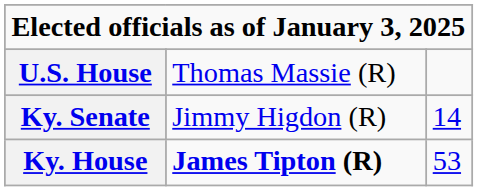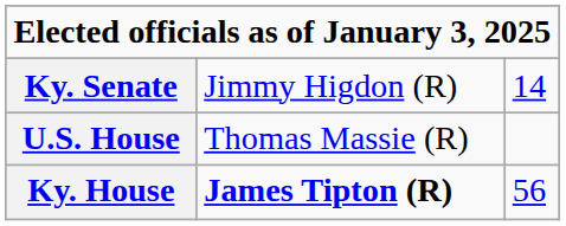 <table class=wikitable>
 <tr>
 <td colspan="3"><strong>Elected officials as of January 3, 2025</strong></td>
+</tr>
+<tr>
+<th scope=row><a href='#'>Ky. Senate</a></th>
+<td><a href='#'>Jimmy Higdon</a> (R)</td>
+<td><a href='#'>14</a></td>
 </tr>
 <tr>
 <th scope=row><a href='#'>U.S. House</a></th>
 <td><a href='#'>Thomas Massie</a> (R)</td>
 <td></td>
 </tr>
 <tr>
-<th scope=row><a href='#'>Ky. Senate</a></th>
-<td><a href='#'>Jimmy Higdon</a> (R)</td>
-<td><a href='#'>14</a></td>
-</tr>
-<tr>
 <th scope=row><a href='#'>Ky. House</a></th>
 <td><strong><a href='#'>James Tipton</a> (R)</strong></td>
-<td><a href='#'>53</a></td>
+<td><a href='#'>56</a></td>
 </tr>
 </table>
